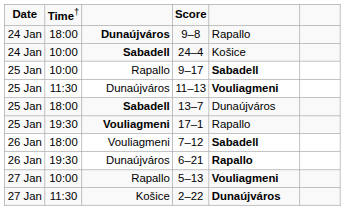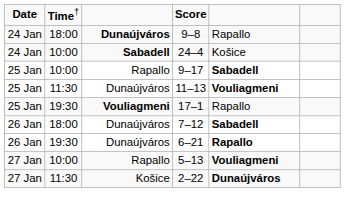 <table class=wikitable style="text-align:center;">
 <tr>
 <td width=50px><strong>Date</strong></td>
 <td width=40px><strong>Time</strong><sup>†</sup></td>
 <td width=120px></td>
 <td width=40px><strong>Score</strong></td>
 <td width=120px></td>
 <td width=50px></td>
 </tr>
 <tr>
 <td>24 Jan</td>
 <td>18:00</td>
 <td style="text-align:right"><strong>Dunaújváros</strong></td>
 <td>9–8</td>
 <td style="text-align:left">Rapallo</td>
 <td></td>
 </tr>
 <tr>
 <td>24 Jan</td>
 <td>10:00</td>
 <td style="text-align:right"><strong>Sabadell</strong></td>
 <td>24–4</td>
 <td style="text-align:left">Košice</td>
 <td></td>
 </tr>
 <tr bgcolor=white>
 <td>25 Jan</td>
 <td>10:00</td>
 <td style="text-align:right">Rapallo</td>
 <td>9–17</td>
 <td style="text-align:left"><strong>Sabadell</strong></td>
 <td></td>
 </tr>
 <tr bgcolor=white>
 <td>25 Jan</td>
 <td>11:30</td>
 <td style="text-align:right">Dunaújváros</td>
 <td>11–13</td>
 <td style="text-align:left"><strong>Vouliagmeni</strong></td>
 <td></td>
 </tr>
 <tr>
 <td>25 Jan</td>
-<td>18:00</td>
-<td style="text-align:right"><strong>Sabadell</strong></td>
-<td>13–7</td>
-<td style="text-align:left">Dunaújváros</td>
-<td></td>
-</tr>
-<tr>
-<td>25 Jan</td>
 <td>19:30</td>
 <td style="text-align:right"><strong>Vouliagmeni</strong></td>
 <td>17–1</td>
 <td style="text-align:left">Rapallo</td>
 <td></td>
 </tr>
 <tr bgcolor=white>
 <td>26 Jan</td>
 <td>18:00</td>
-<td style="text-align:right">Vouliagmeni</td>
+<td style="text-align:right">Dunaújváros</td>
 <td>7–12</td>
 <td style="text-align:left"><strong>Sabadell</strong></td>
 <td></td>
 </tr>
 <tr bgcolor=white>
 <td>26 Jan</td>
 <td>19:30</td>
 <td style="text-align:right">Dunaújváros</td>
 <td>6–21</td>
 <td style="text-align:left"><strong>Rapallo</strong></td>
 <td></td>
 </tr>
 <tr>
 <td>27 Jan</td>
 <td>10:00</td>
 <td style="text-align:right">Rapallo</td>
 <td>5–13</td>
 <td style="text-align:left"><strong>Vouliagmeni</strong></td>
 <td></td>
 </tr>
 <tr>
 <td>27 Jan</td>
 <td>11:30</td>
 <td style="text-align:right">Košice</td>
 <td>2–22</td>
 <td style="text-align:left"><strong>Dunaújváros</strong></td>
 <td></td>
 </tr>
 </table>
